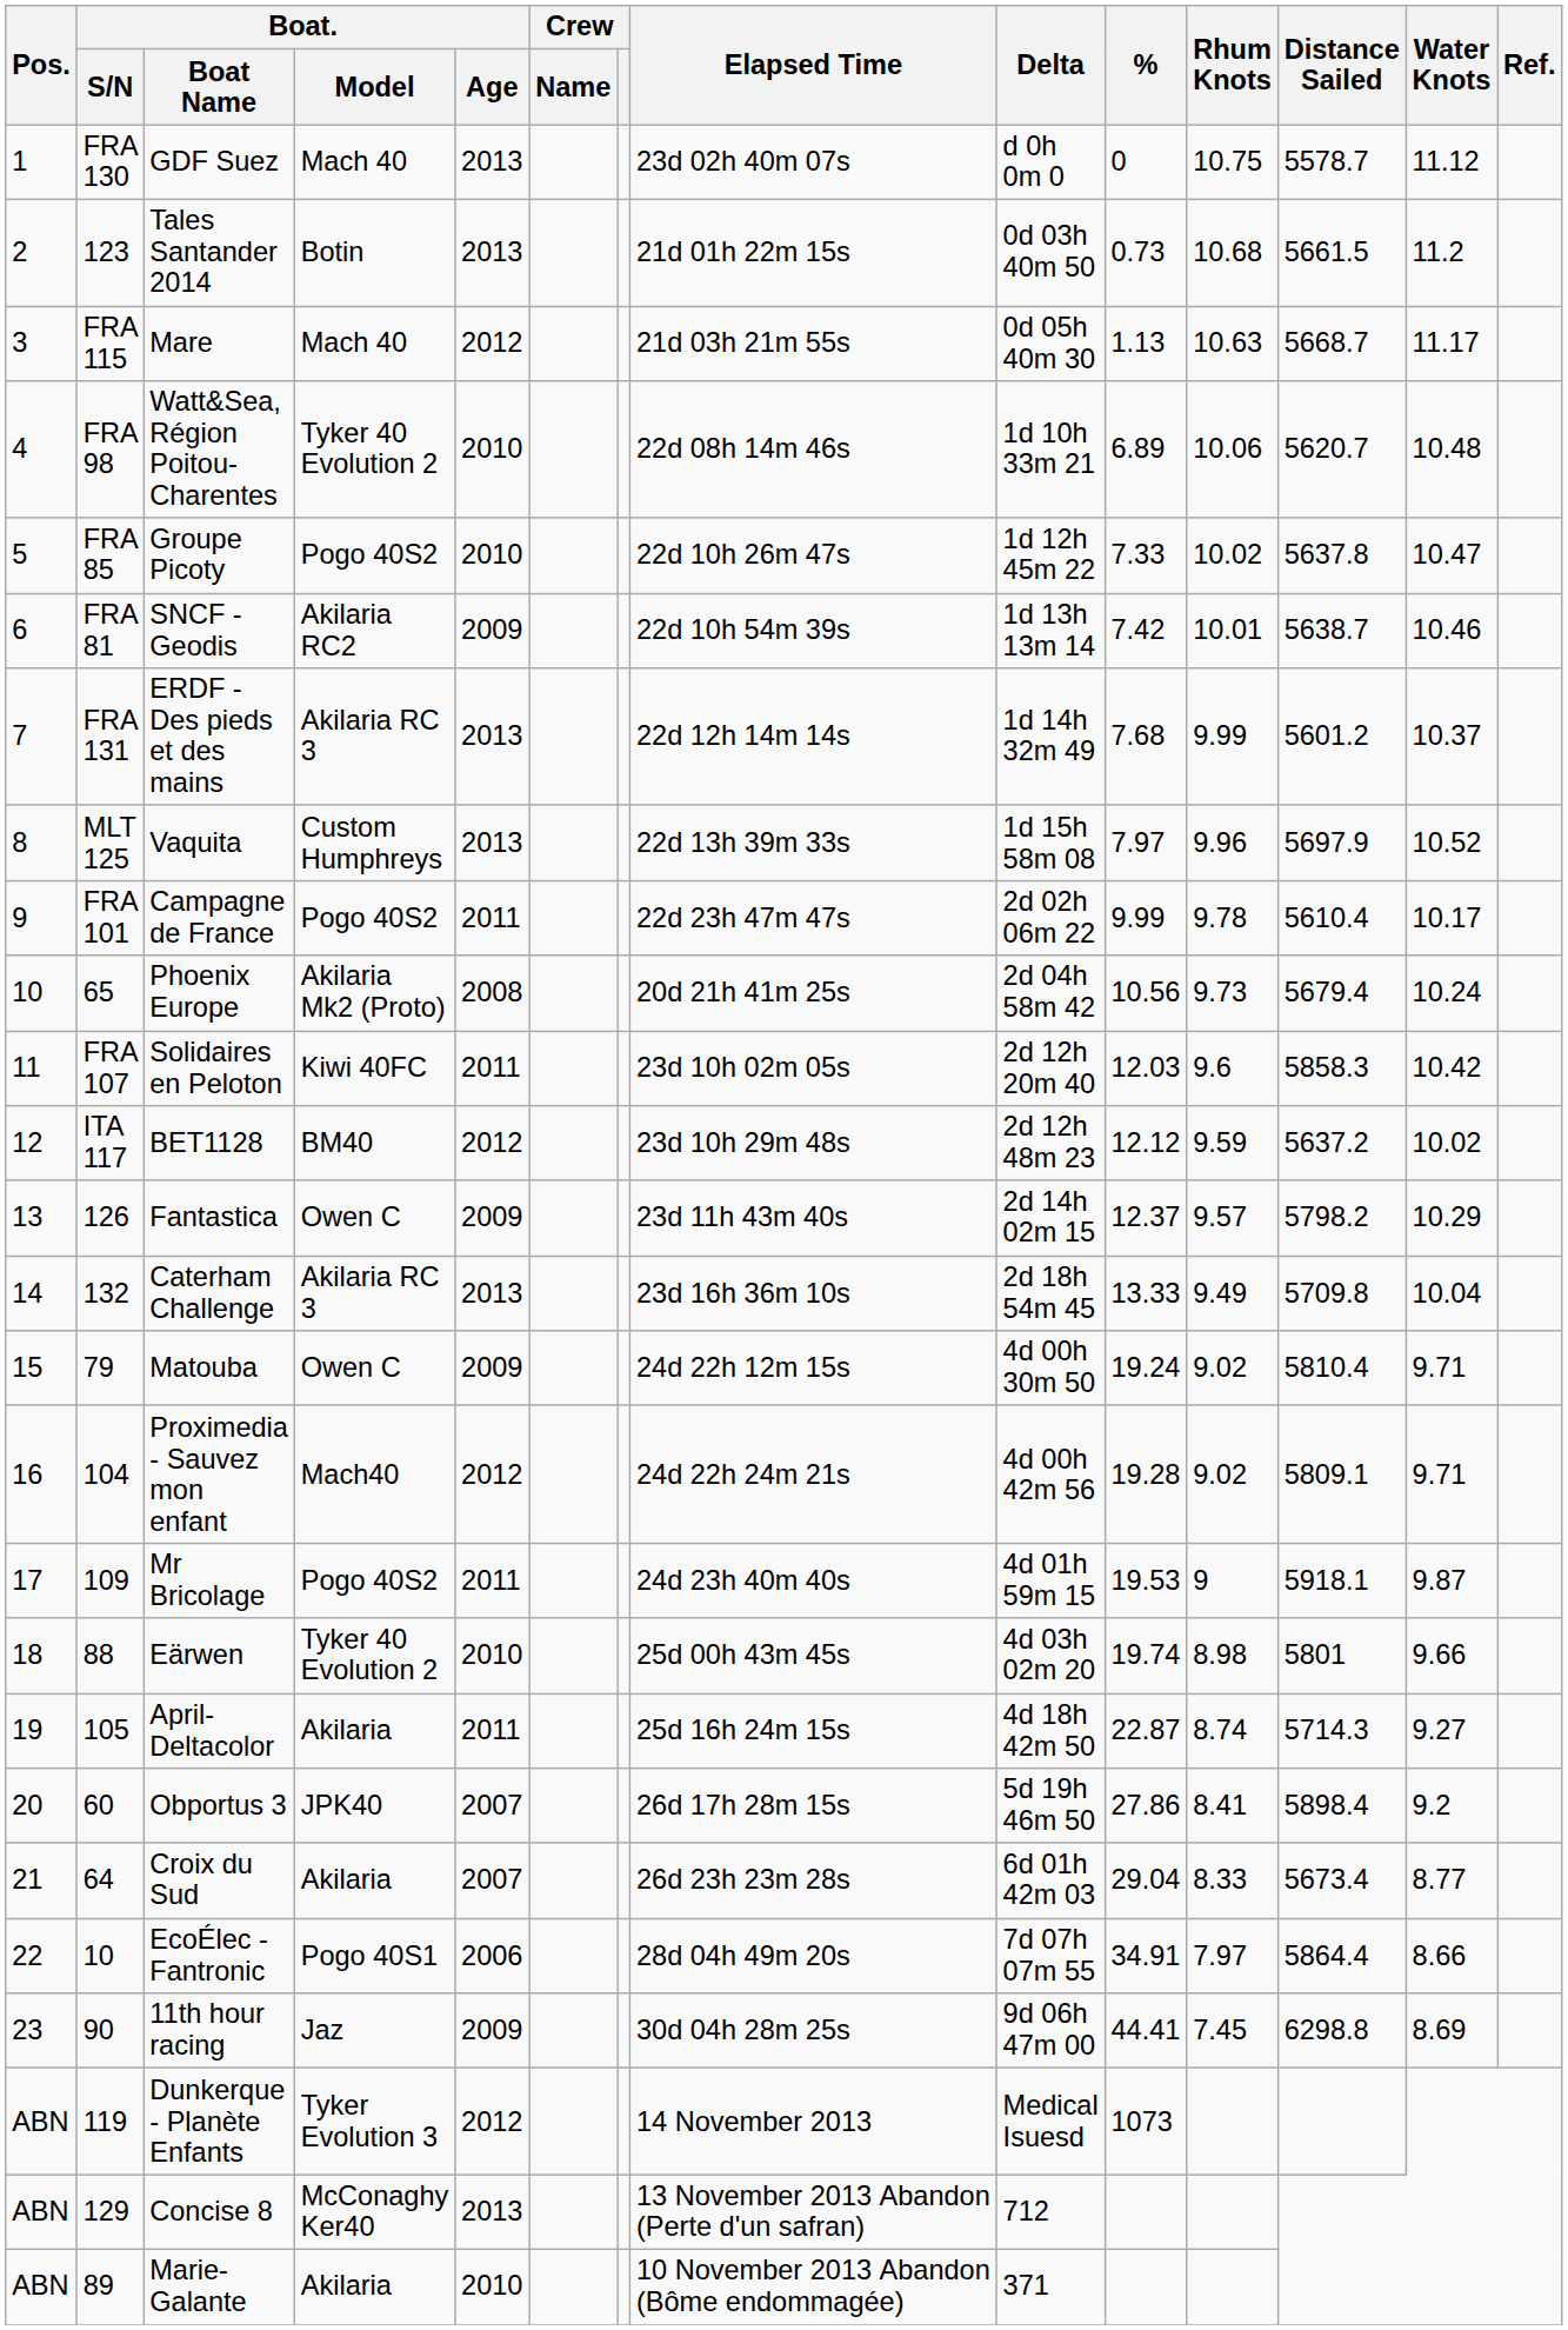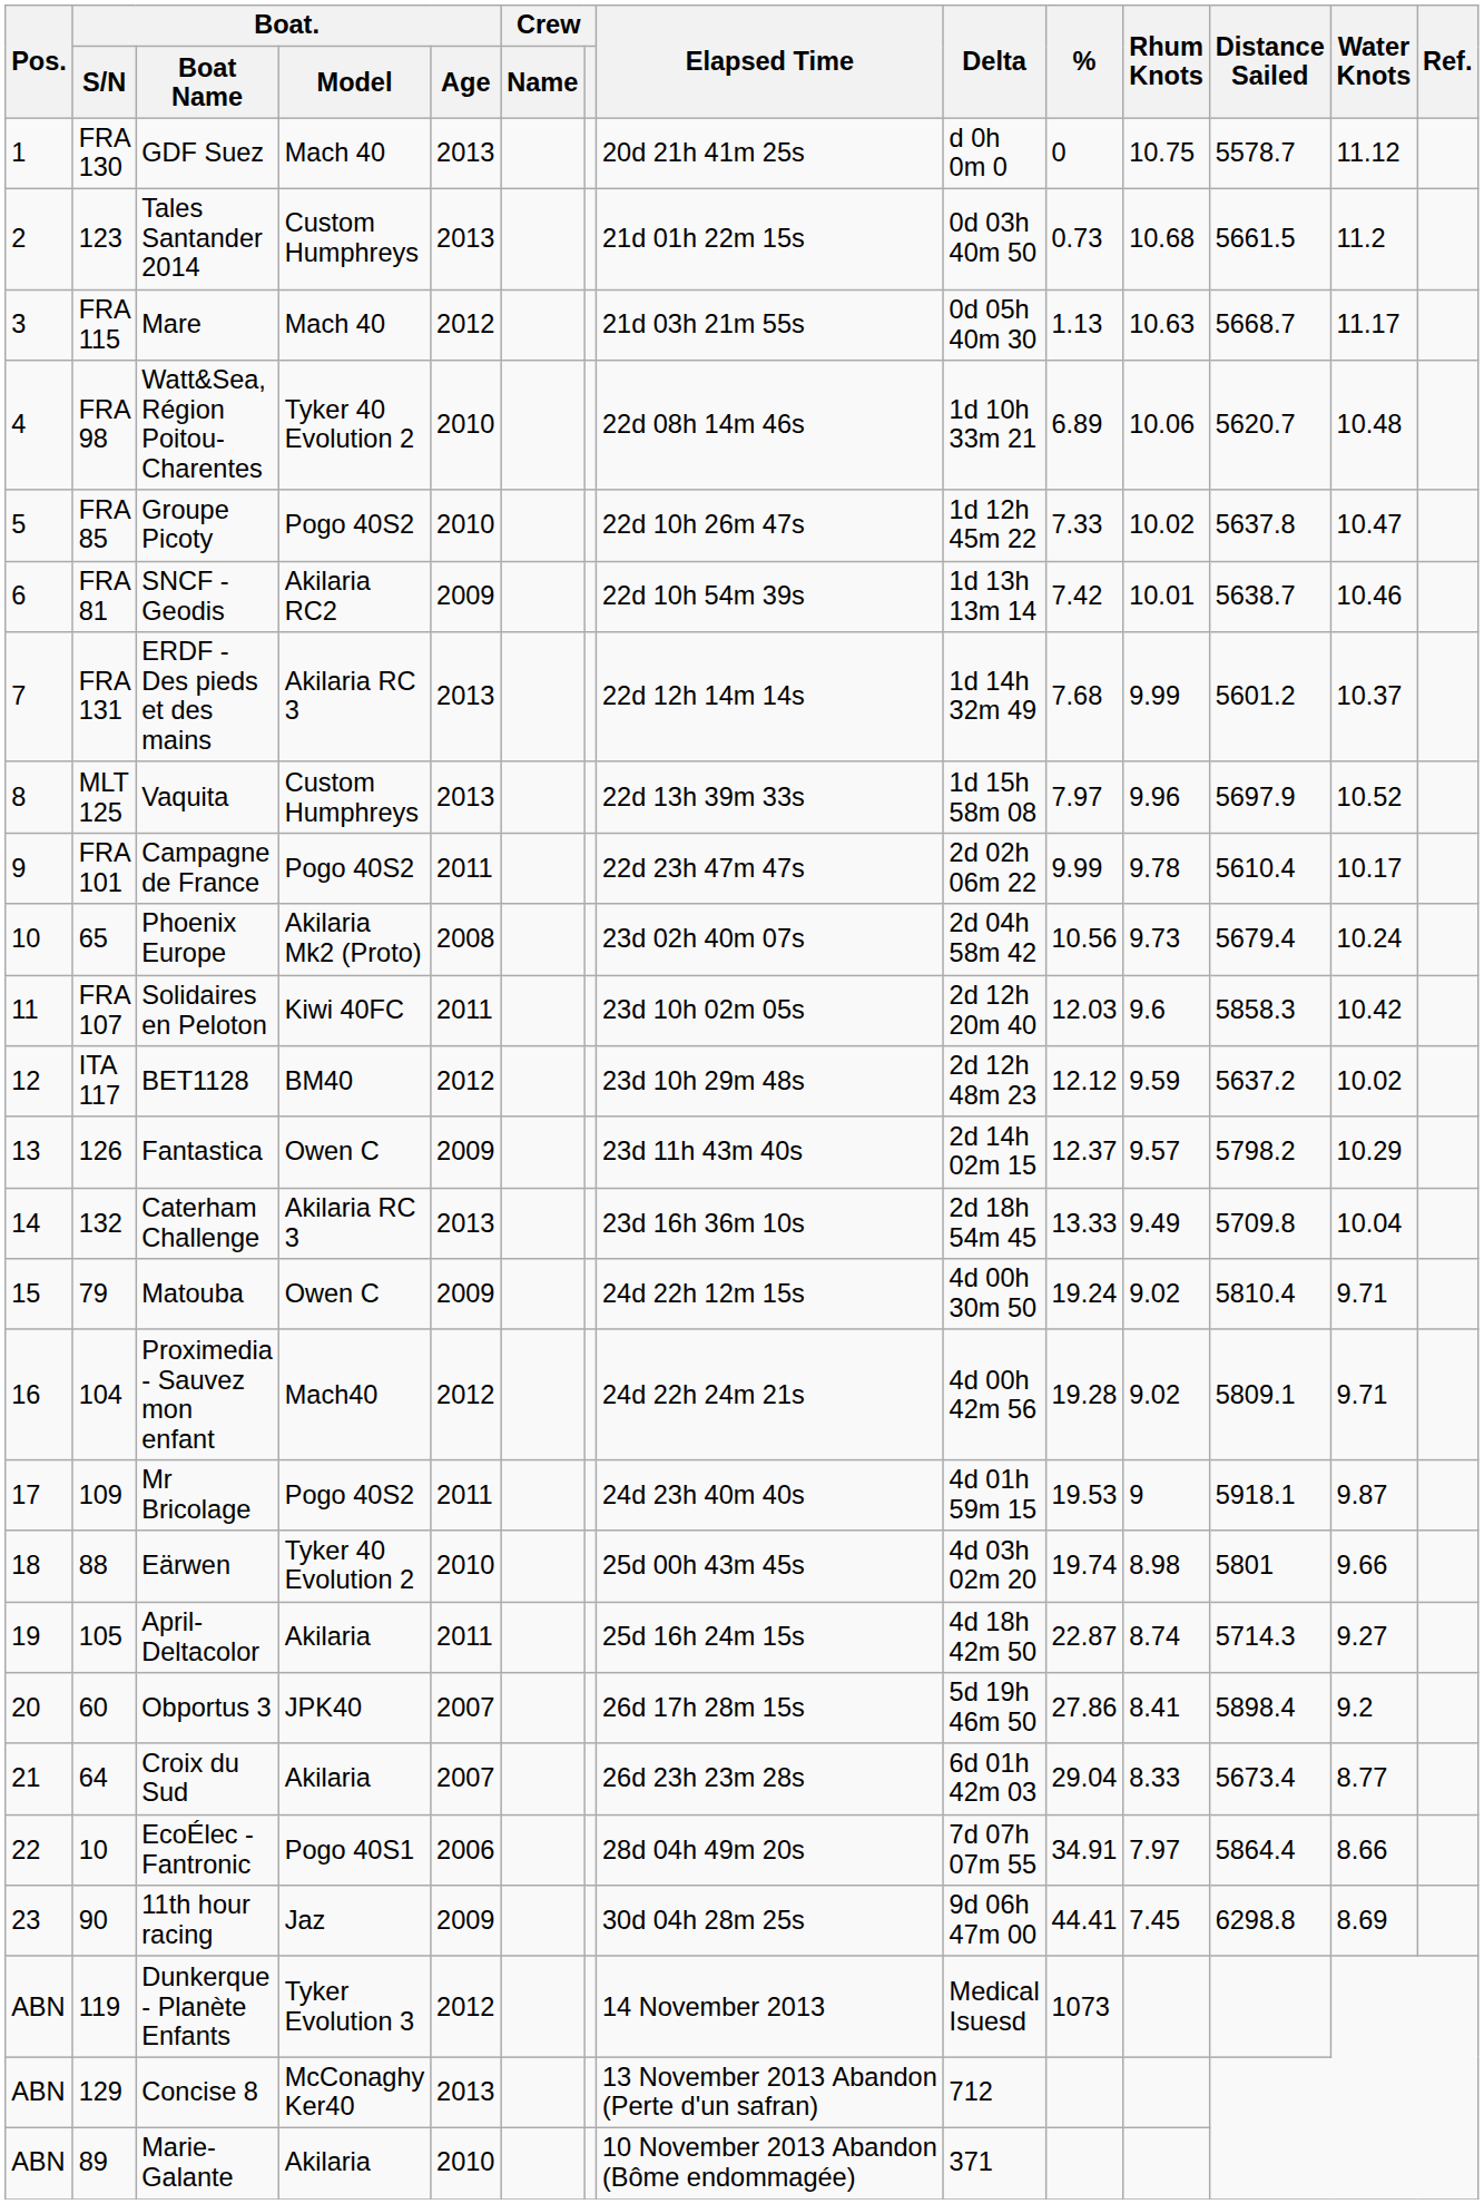 <table class="wikitable sortable">
 <tr>
 <th rowspan=2>Pos.</th>
 <th colspan=4>Boat.</th>
 <th colspan=2>Crew</th>
 <th rowspan=2>Elapsed Time</th>
 <th rowspan=2>Delta</th>
 <th rowspan=2>%</th>
 <th rowspan=2>Rhum Knots</th>
 <th rowspan=2>Distance Sailed</th>
 <th rowspan=2>Water Knots</th>
 <th rowspan=2>Ref.</th>
 </tr>
 <tr>
 <th>S/N</th>
 <th>Boat Name</th>
 <th>Model</th>
 <th>Age</th>
 <th>Name</th>
 <th></th>
 </tr>
 <tr>
 <td>1</td>
 <td>FRA 130</td>
 <td>GDF Suez</td>
 <td>Mach 40</td>
 <td>2013</td>
 <td> <br> </td>
 <td> <br> </td>
-<td>23d 02h 40m 07s</td>
+<td>20d 21h 41m 25s</td>
 <td>d 0h 0m 0</td>
 <td>0</td>
 <td>10.75</td>
 <td>5578.7</td>
 <td>11.12</td>
 <td></td>
 </tr>
 <tr>
 <td>2</td>
 <td>123</td>
 <td>Tales Santander 2014</td>
-<td>Botin</td>
+<td>Custom Humphreys</td>
 <td>2013</td>
 <td> <br> </td>
 <td> <br> </td>
 <td>21d 01h 22m 15s</td>
 <td>0d 03h 40m 50</td>
 <td>0.73</td>
 <td>10.68</td>
 <td>5661.5</td>
 <td>11.2</td>
 <td></td>
 </tr>
 <tr>
 <td>3</td>
 <td>FRA 115</td>
 <td>Mare</td>
 <td>Mach 40</td>
 <td>2012</td>
 <td> <br> </td>
 <td> <br> </td>
 <td>21d 03h 21m 55s</td>
 <td>0d 05h 40m 30</td>
 <td>1.13</td>
 <td>10.63</td>
 <td>5668.7</td>
 <td>11.17</td>
 <td></td>
 </tr>
 <tr>
 <td>4</td>
 <td>FRA 98</td>
 <td>Watt&Sea, Région Poitou-Charentes</td>
 <td>Tyker 40 Evolution 2</td>
 <td>2010</td>
 <td> <br> </td>
 <td> <br> </td>
 <td>22d 08h 14m 46s</td>
 <td>1d 10h 33m 21</td>
 <td>6.89</td>
 <td>10.06</td>
 <td>5620.7</td>
 <td>10.48</td>
 <td></td>
 </tr>
 <tr>
 <td>5</td>
 <td>FRA 85</td>
 <td>Groupe Picoty</td>
 <td>Pogo 40S2</td>
 <td>2010</td>
 <td> <br> </td>
 <td> <br> </td>
 <td>22d 10h 26m 47s</td>
 <td>1d 12h 45m 22</td>
 <td>7.33</td>
 <td>10.02</td>
 <td>5637.8</td>
 <td>10.47</td>
 <td></td>
 </tr>
 <tr>
 <td>6</td>
 <td>FRA 81</td>
 <td>SNCF - Geodis</td>
 <td>Akilaria RC2</td>
 <td>2009</td>
 <td> <br> </td>
 <td> <br> </td>
 <td>22d 10h 54m 39s</td>
 <td>1d 13h 13m 14</td>
 <td>7.42</td>
 <td>10.01</td>
 <td>5638.7</td>
 <td>10.46</td>
 <td></td>
 </tr>
 <tr>
 <td>7</td>
 <td>FRA 131</td>
 <td>ERDF - Des pieds et des mains</td>
 <td>Akilaria RC 3</td>
 <td>2013</td>
 <td> <br> </td>
 <td> <br> </td>
 <td>22d 12h 14m 14s</td>
 <td>1d 14h 32m 49</td>
 <td>7.68</td>
 <td>9.99</td>
 <td>5601.2</td>
 <td>10.37</td>
 <td></td>
 </tr>
 <tr>
 <td>8</td>
 <td>MLT 125</td>
 <td>Vaquita</td>
 <td>Custom Humphreys</td>
 <td>2013</td>
 <td> <br> </td>
 <td> <br> </td>
 <td>22d 13h 39m 33s</td>
 <td>1d 15h 58m 08</td>
 <td>7.97</td>
 <td>9.96</td>
 <td>5697.9</td>
 <td>10.52</td>
 <td></td>
 </tr>
 <tr>
 <td>9</td>
 <td>FRA 101</td>
 <td>Campagne de France</td>
 <td>Pogo 40S2</td>
 <td>2011</td>
 <td> <br> </td>
 <td> <br> </td>
 <td>22d 23h 47m 47s</td>
 <td>2d 02h 06m 22</td>
 <td>9.99</td>
 <td>9.78</td>
 <td>5610.4</td>
 <td>10.17</td>
 <td></td>
 </tr>
 <tr>
 <td>10</td>
 <td>65</td>
 <td>Phoenix Europe</td>
 <td>Akilaria Mk2 (Proto)</td>
 <td>2008</td>
 <td> <br> </td>
 <td> <br> </td>
-<td>20d 21h 41m 25s</td>
+<td>23d 02h 40m 07s</td>
 <td>2d 04h 58m 42</td>
 <td>10.56</td>
 <td>9.73</td>
 <td>5679.4</td>
 <td>10.24</td>
 <td></td>
 </tr>
 <tr>
 <td>11</td>
 <td>FRA 107</td>
 <td>Solidaires en Peloton</td>
 <td>Kiwi 40FC</td>
 <td>2011</td>
 <td> <br> </td>
 <td> <br> </td>
 <td>23d 10h 02m 05s</td>
 <td>2d 12h 20m 40</td>
 <td>12.03</td>
 <td>9.6</td>
 <td>5858.3</td>
 <td>10.42</td>
 <td></td>
 </tr>
 <tr>
 <td>12</td>
 <td>ITA 117</td>
 <td>BET1128</td>
 <td>BM40</td>
 <td>2012</td>
 <td> <br> </td>
 <td> <br> </td>
 <td>23d 10h 29m 48s</td>
 <td>2d 12h 48m 23</td>
 <td>12.12</td>
 <td>9.59</td>
 <td>5637.2</td>
 <td>10.02</td>
 <td></td>
 </tr>
 <tr>
 <td>13</td>
 <td>126</td>
 <td>Fantastica</td>
 <td>Owen C</td>
 <td>2009</td>
 <td> <br> </td>
 <td> <br> </td>
 <td>23d 11h 43m 40s</td>
 <td>2d 14h 02m 15</td>
 <td>12.37</td>
 <td>9.57</td>
 <td>5798.2</td>
 <td>10.29</td>
 <td></td>
 </tr>
 <tr>
 <td>14</td>
 <td>132</td>
 <td>Caterham Challenge</td>
 <td>Akilaria RC 3</td>
 <td>2013</td>
 <td> <br> </td>
 <td> <br> </td>
 <td>23d 16h 36m 10s</td>
 <td>2d 18h 54m 45</td>
 <td>13.33</td>
 <td>9.49</td>
 <td>5709.8</td>
 <td>10.04</td>
 <td></td>
 </tr>
 <tr>
 <td>15</td>
 <td>79</td>
 <td>Matouba</td>
 <td>Owen C</td>
 <td>2009</td>
 <td> <br> </td>
 <td> <br> </td>
 <td>24d 22h 12m 15s</td>
 <td>4d 00h 30m 50</td>
 <td>19.24</td>
 <td>9.02</td>
 <td>5810.4</td>
 <td>9.71</td>
 <td></td>
 </tr>
 <tr>
 <td>16</td>
 <td>104</td>
 <td>Proximedia - Sauvez mon enfant</td>
 <td>Mach40</td>
 <td>2012</td>
 <td> <br> </td>
 <td> <br> </td>
 <td>24d 22h 24m 21s</td>
 <td>4d 00h 42m 56</td>
 <td>19.28</td>
 <td>9.02</td>
 <td>5809.1</td>
 <td>9.71</td>
 <td></td>
 </tr>
 <tr>
 <td>17</td>
 <td>109</td>
 <td>Mr Bricolage</td>
 <td>Pogo 40S2</td>
 <td>2011</td>
 <td> <br> </td>
 <td> <br> </td>
 <td>24d 23h 40m 40s</td>
 <td>4d 01h 59m 15</td>
 <td>19.53</td>
 <td>9</td>
 <td>5918.1</td>
 <td>9.87</td>
 <td></td>
 </tr>
 <tr>
 <td>18</td>
 <td>88</td>
 <td>Eärwen</td>
 <td>Tyker 40 Evolution 2</td>
 <td>2010</td>
 <td> <br> </td>
 <td> <br> </td>
 <td>25d 00h 43m 45s</td>
 <td>4d 03h 02m 20</td>
 <td>19.74</td>
 <td>8.98</td>
 <td>5801</td>
 <td>9.66</td>
 <td></td>
 </tr>
 <tr>
 <td>19</td>
 <td>105</td>
 <td>April-Deltacolor</td>
 <td>Akilaria</td>
 <td>2011</td>
 <td> <br> </td>
 <td> <br> </td>
 <td>25d 16h 24m 15s</td>
 <td>4d 18h 42m 50</td>
 <td>22.87</td>
 <td>8.74</td>
 <td>5714.3</td>
 <td>9.27</td>
 <td></td>
 </tr>
 <tr>
 <td>20</td>
 <td>60</td>
 <td>Obportus 3</td>
 <td>JPK40</td>
 <td>2007</td>
 <td> <br> </td>
 <td> <br> </td>
 <td>26d 17h 28m 15s</td>
 <td>5d 19h 46m 50</td>
 <td>27.86</td>
 <td>8.41</td>
 <td>5898.4</td>
 <td>9.2</td>
 <td></td>
 </tr>
 <tr>
 <td>21</td>
 <td>64</td>
 <td>Croix du Sud</td>
 <td>Akilaria</td>
 <td>2007</td>
 <td> <br> </td>
 <td> <br> </td>
 <td>26d 23h 23m 28s</td>
 <td>6d 01h 42m 03</td>
 <td>29.04</td>
 <td>8.33</td>
 <td>5673.4</td>
 <td>8.77</td>
 <td></td>
 </tr>
 <tr>
 <td>22</td>
 <td>10</td>
 <td>EcoÉlec - Fantronic</td>
 <td>Pogo 40S1</td>
 <td>2006</td>
 <td> <br> </td>
 <td> <br> </td>
 <td>28d 04h 49m 20s</td>
 <td>7d 07h 07m 55</td>
 <td>34.91</td>
 <td>7.97</td>
 <td>5864.4</td>
 <td>8.66</td>
 <td></td>
 </tr>
 <tr>
 <td>23</td>
 <td>90</td>
 <td>11th hour racing</td>
 <td>Jaz</td>
 <td>2009</td>
 <td> <br> </td>
 <td> <br> </td>
 <td>30d 04h 28m 25s</td>
 <td>9d 06h 47m 00</td>
 <td>44.41</td>
 <td>7.45</td>
 <td>6298.8</td>
 <td>8.69</td>
 <td></td>
 </tr>
 <tr>
 <td>ABN</td>
 <td>119</td>
 <td>Dunkerque - Planète Enfants</td>
 <td>Tyker Evolution 3</td>
 <td>2012</td>
 <td> <br> </td>
 <td> <br> </td>
 <td>14 November 2013</td>
 <td>Medical Isuesd</td>
 <td>1073</td>
 <td></td>
 <td></td>
 </tr>
 <tr>
 <td>ABN</td>
 <td>129</td>
 <td>Concise 8</td>
 <td>McConaghy Ker40</td>
 <td>2013</td>
 <td> <br> </td>
 <td> <br> </td>
 <td>13 November 2013 Abandon (Perte d'un safran)</td>
 <td>712</td>
 <td></td>
 <td></td>
 </tr>
 <tr>
 <td>ABN</td>
 <td>89</td>
 <td>Marie-Galante</td>
 <td>Akilaria</td>
 <td>2010</td>
 <td> <br> </td>
 <td> <br> </td>
 <td>10 November 2013 Abandon (Bôme endommagée)</td>
 <td>371</td>
 <td></td>
 <td></td>
 </tr>
 </table>
